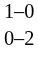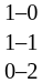 <table cellspacing=1 width=70%>
 <tr>
 <th width=25%></th>
 <th width=30%></th>
 <th width=15%></th>
 <th width=30%></th>
 </tr>
 <tr>
 <td></td>
 <td align=right></td>
 <td align=center>1–0</td>
 <td></td>
 </tr>
 <tr>
 <td></td>
 <td align=right></td>
+<td align=center>1–1</td>
+<td></td>
+</tr>
+<tr>
+<td></td>
+<td align=right></td>
 <td align=center>0–2</td>
 <td></td>
 </tr>
 </table>
